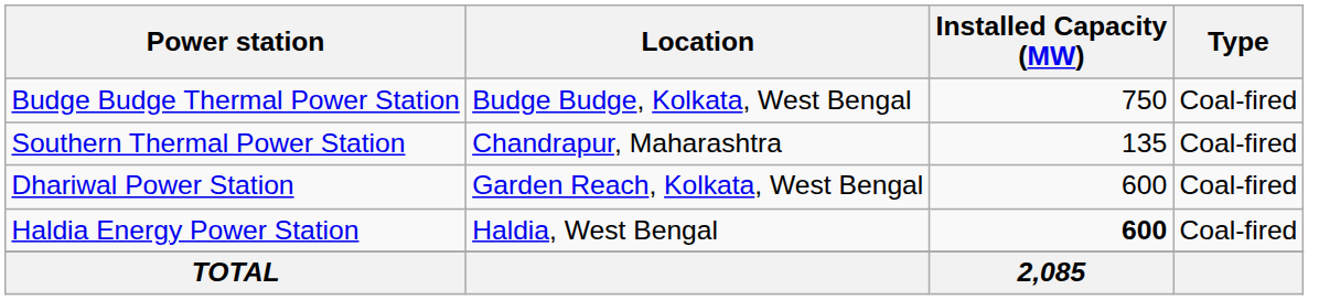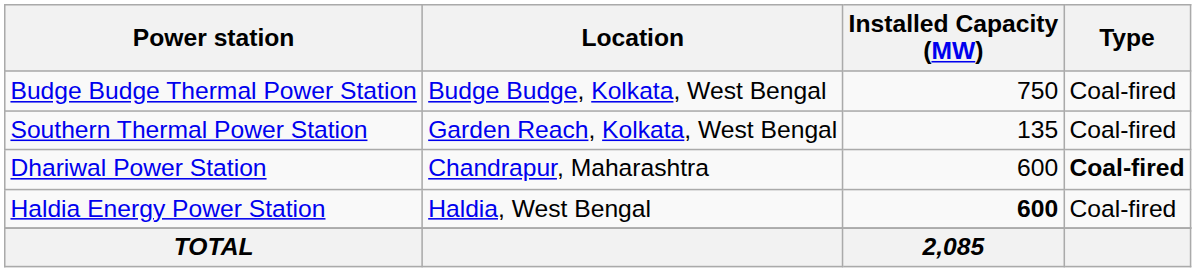 <table class="sortable wikitable">
 <tr>
 <th>Power station</th>
 <th>Location</th>
 <th>Installed Capacity<br>(<a href='#'>MW</a>)</th>
 <th>Type</th>
 </tr>
 <tr>
 <td><a href='#'>Budge Budge Thermal Power Station</a></td>
 <td><a href='#'>Budge Budge</a>, <a href='#'>Kolkata</a>, West Bengal</td>
 <td align="right">750</td>
 <td>Coal-fired</td>
 </tr>
 <tr>
 <td><a href='#'>Southern Thermal Power Station</a></td>
-<td><a href='#'>Chandrapur</a>, Maharashtra</td>
+<td><a href='#'>Garden Reach</a>, <a href='#'>Kolkata</a>, West Bengal</td>
 <td align="right">135</td>
 <td>Coal-fired</td>
 </tr>
 <tr>
 <td><a href='#'>Dhariwal Power Station</a></td>
-<td><a href='#'>Garden Reach</a>, <a href='#'>Kolkata</a>, West Bengal</td>
+<td><a href='#'>Chandrapur</a>, Maharashtra</td>
 <td align="right">600</td>
-<td>Coal-fired</td>
+<td><strong>Coal-fired</strong></td>
 </tr>
 <tr>
 <td><a href='#'>Haldia Energy Power Station</a></td>
 <td><a href='#'>Haldia</a>, West Bengal</td>
 <td align="right"><strong>600</strong></td>
 <td>Coal-fired</td>
 </tr>
 <tr>
 </tr>
 <tr>
 <th><em>TOTAL</em></th>
 <th></th>
 <th align="right"><em>2,085</em></th>
 <th></th>
 </tr>
 </table>
